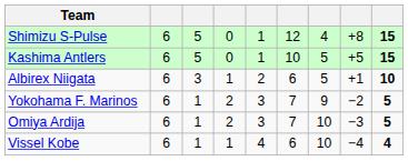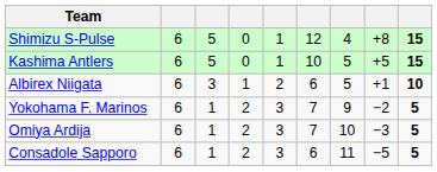 <table class="wikitable" style="text-align:center;">
 <tr>
 <th width=165>Team</th>
 <th width=30></th>
 <th width=30></th>
 <th width=30></th>
 <th width=30></th>
 <th width=30></th>
 <th width=30></th>
 <th width=30></th>
 <th width=30></th>
 </tr>
 <tr style="background:#ccffcc;">
 <td align=left><a href='#'>Shimizu S-Pulse</a></td>
 <td>6</td>
 <td>5</td>
 <td>0</td>
 <td>1</td>
 <td>12</td>
 <td>4</td>
 <td>+8</td>
 <td><strong>15</strong></td>
 </tr>
 <tr style="background:#ccffcc;">
 <td align=left><a href='#'>Kashima Antlers</a></td>
 <td>6</td>
 <td>5</td>
 <td>0</td>
 <td>1</td>
 <td>10</td>
 <td>5</td>
 <td>+5</td>
 <td><strong>15</strong></td>
 </tr>
 <tr>
 <td align=left><a href='#'>Albirex Niigata</a></td>
 <td>6</td>
 <td>3</td>
 <td>1</td>
 <td>2</td>
 <td>6</td>
 <td>5</td>
 <td>+1</td>
 <td><strong>10</strong></td>
 </tr>
 <tr>
 <td align=left><a href='#'>Yokohama F. Marinos</a></td>
 <td>6</td>
 <td>1</td>
 <td>2</td>
 <td>3</td>
 <td>7</td>
 <td>9</td>
 <td>−2</td>
 <td><strong>5</strong></td>
 </tr>
 <tr>
 <td align=left><a href='#'>Omiya Ardija</a></td>
 <td>6</td>
 <td>1</td>
 <td>2</td>
 <td>3</td>
 <td>7</td>
 <td>10</td>
 <td>−3</td>
 <td><strong>5</strong></td>
 </tr>
 <tr>
-<td align=left><a href='#'>Vissel Kobe</a></td>
+<td align=left><a href='#'>Consadole Sapporo</a></td>
 <td>6</td>
 <td>1</td>
-<td>1</td>
-<td>4</td>
+<td>2</td>
+<td>3</td>
 <td>6</td>
-<td>10</td>
-<td>−4</td>
-<td><strong>4</strong></td>
+<td>11</td>
+<td>−5</td>
+<td><strong>5</strong></td>
 </tr>
 </table>
